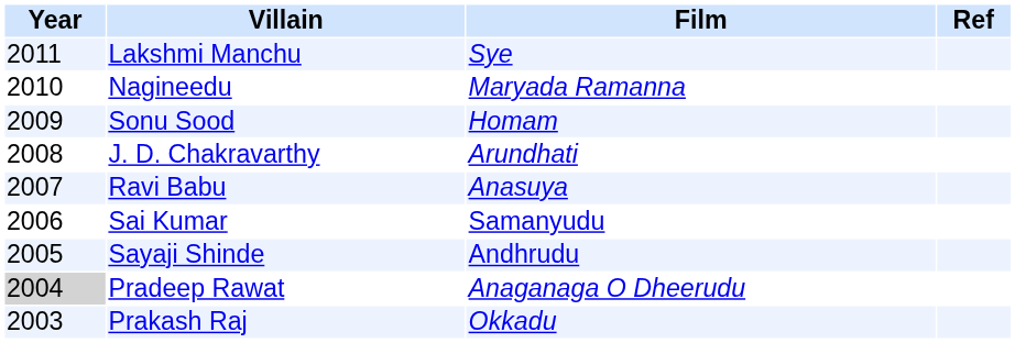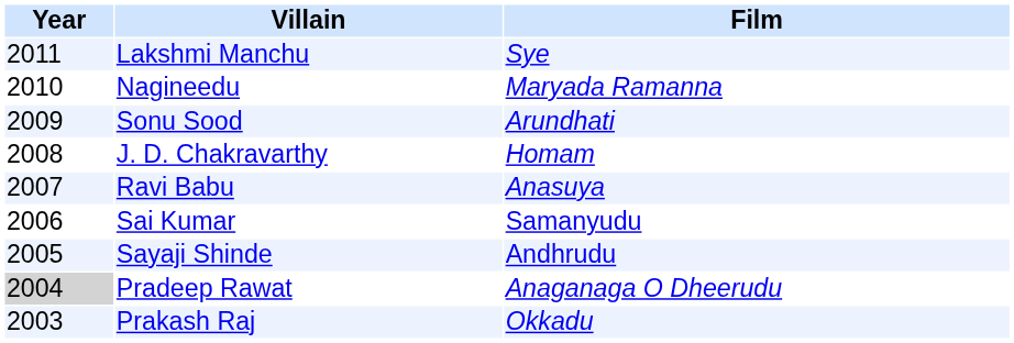 <table cellspacing="1" cellpadding="1" border="0" width="50%">
 <tr bgcolor="#d1e4fd">
 <th>Year</th>
 <th>Villain</th>
 <th>Film</th>
-<th>Ref</th>
 </tr>
 <tr bgcolor=#edf3fe>
 <td>2011</td>
 <td><a href='#'>Lakshmi Manchu</a></td>
 <td><em><a href='#'>Sye</a></em></td>
-<td></td>
 </tr>
 <tr>
 <td>2010</td>
 <td><a href='#'>Nagineedu</a></td>
 <td><em><a href='#'>Maryada Ramanna</a></em></td>
-<td></td>
 </tr>
 <tr bgcolor=#edf3fe>
 <td>2009</td>
 <td><a href='#'>Sonu Sood</a></td>
-<td><em><a href='#'>Homam</a></em></td>
-<td></td>
+<td><em><a href='#'>Arundhati</a></em></td>
 </tr>
 <tr>
 <td>2008</td>
 <td><a href='#'>J. D. Chakravarthy</a></td>
-<td><em><a href='#'>Arundhati</a></em></td>
-<td></td>
+<td><em><a href='#'>Homam</a></em></td>
 </tr>
 <tr bgcolor=#edf3fe>
 <td>2007</td>
 <td><a href='#'>Ravi Babu</a></td>
 <td><em><a href='#'>Anasuya</a></em></td>
-<td></td>
 </tr>
 <tr>
 <td>2006</td>
 <td><a href='#'>Sai Kumar</a></td>
 <td><a href='#'>Samanyudu</a></td>
-<td></td>
 </tr>
 <tr bgcolor=#edf3fe>
 <td>2005</td>
 <td><a href='#'>Sayaji Shinde</a></td>
 <td><a href='#'>Andhrudu</a></td>
-<td></td>
 </tr>
 <tr>
 <td style="background: lightgrey;">2004</td>
 <td><a href='#'>Pradeep Rawat</a></td>
 <td><em><a href='#'>Anaganaga O Dheerudu</a></em></td>
-<td></td>
 </tr>
 <tr bgcolor=#edf3fe>
 <td>2003</td>
 <td><a href='#'>Prakash Raj</a></td>
 <td><em><a href='#'>Okkadu</a></em></td>
-<td></td>
 </tr>
 </table>
